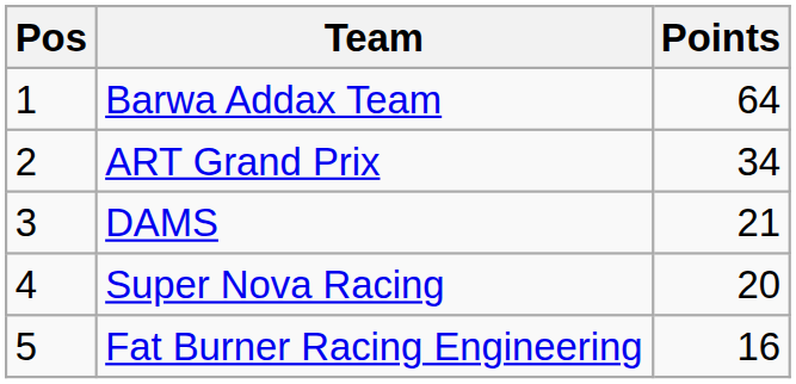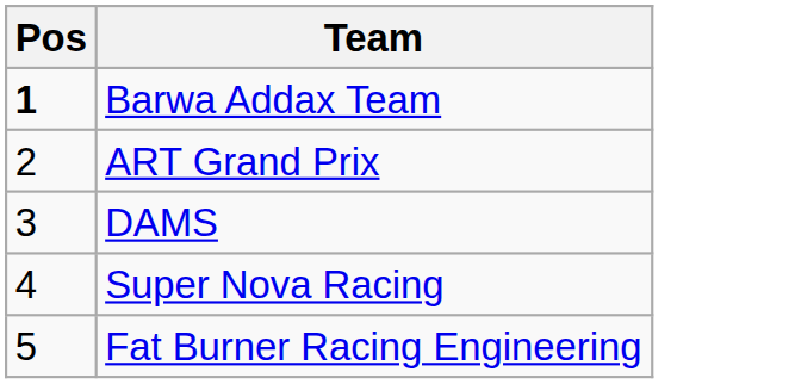 <table class="wikitable" style="font-size: 95%;">
 <tr>
 <th>Pos</th>
 <th>Team</th>
-<th>Points</th>
 </tr>
 <tr>
-<td>1</td>
+<td><strong>1</strong></td>
 <td> <a href='#'>Barwa Addax Team</a></td>
-<td align="right">64</td>
 </tr>
 <tr>
 <td>2</td>
 <td> <a href='#'>ART Grand Prix</a></td>
-<td align="right">34</td>
 </tr>
 <tr>
 <td>3</td>
 <td> <a href='#'>DAMS</a></td>
-<td align="right">21</td>
 </tr>
 <tr>
 <td>4</td>
 <td> <a href='#'>Super Nova Racing</a></td>
-<td align="right">20</td>
 </tr>
 <tr>
 <td>5</td>
 <td> <a href='#'>Fat Burner Racing Engineering</a></td>
-<td align="right">16</td>
 </tr>
 </table>
